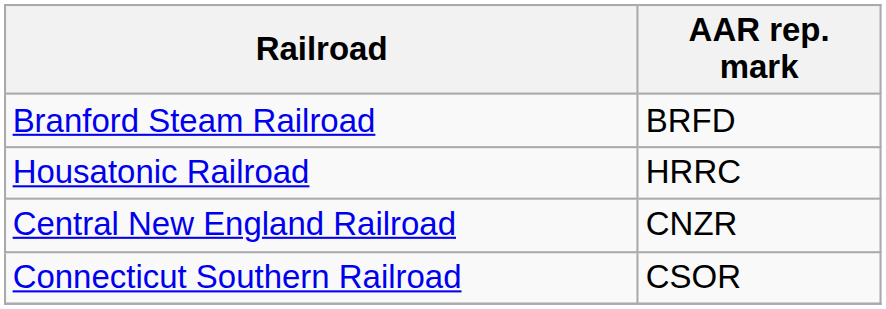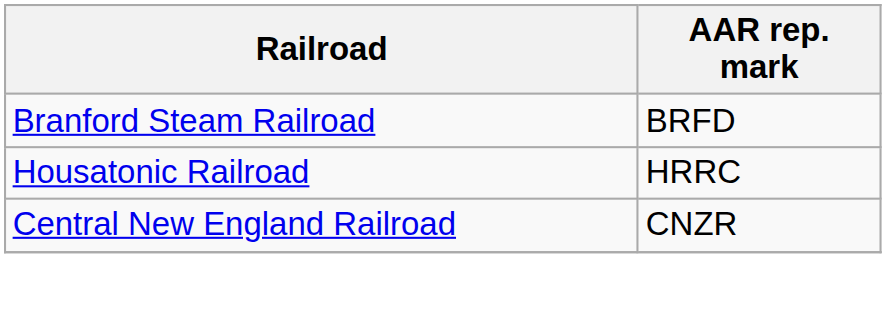 <table class="wikitable" border="1">
 <tr>
 <th width="300px">Railroad</th>
 <th width="110px">AAR rep. mark</th>
 </tr>
 <tr>
 <td width="300px"><a href='#'>Branford Steam Railroad</a></td>
 <td width="110px">BRFD</td>
 </tr>
 <tr>
 <td width="300px"><a href='#'>Housatonic Railroad</a></td>
 <td width="110px">HRRC</td>
 </tr>
 <tr>
 <td width="300px"><a href='#'>Central New England Railroad</a></td>
 <td width="110px">CNZR</td>
 </tr>
 <tr>
-<td width="300px"><a href='#'>Connecticut Southern Railroad</a></td>
-<td width="110px">CSOR</td>
-</tr>
-<tr>
 </tr>
 </table>
